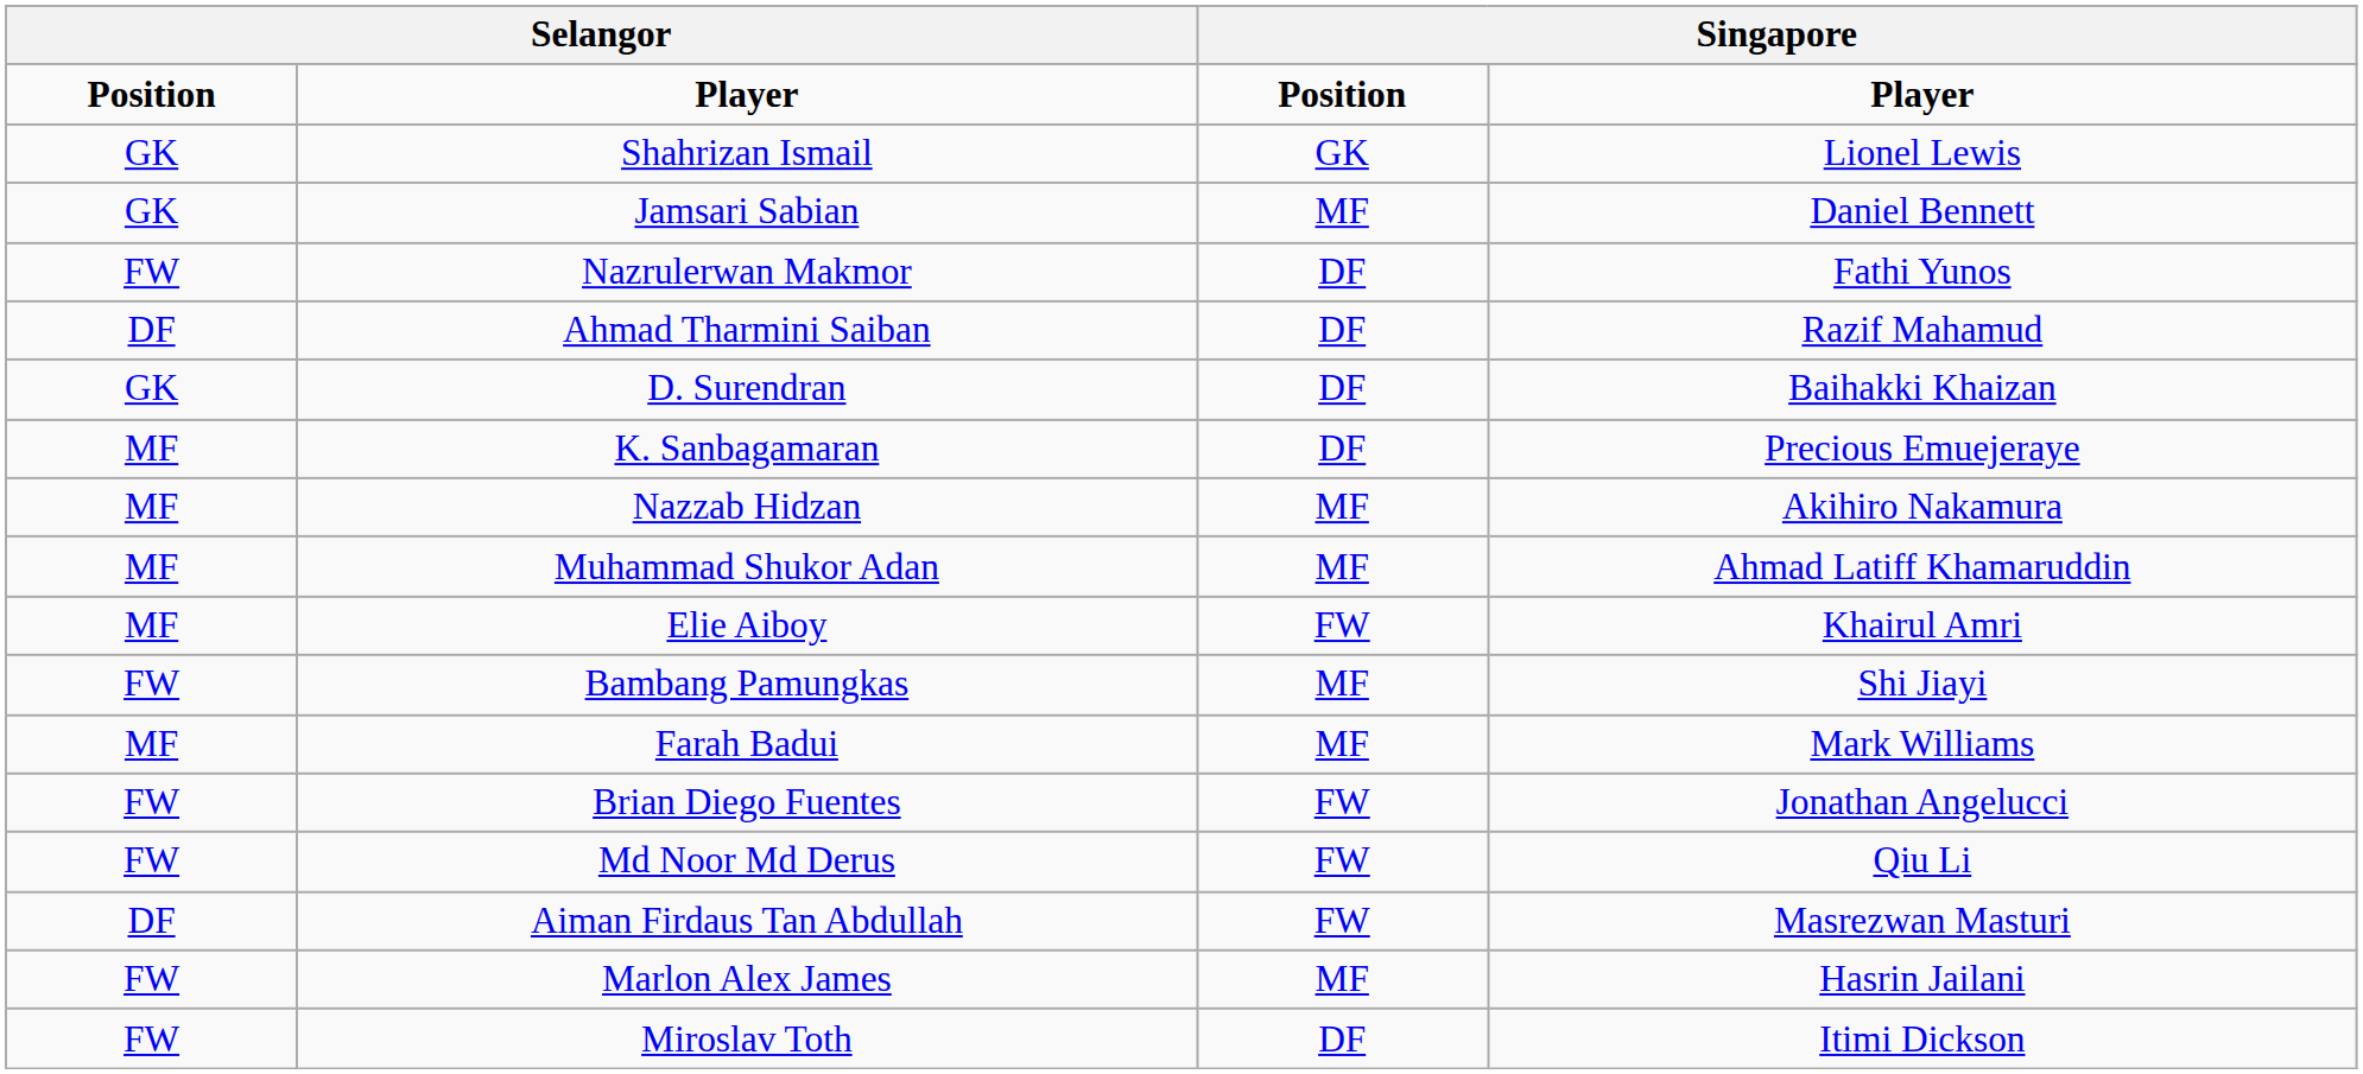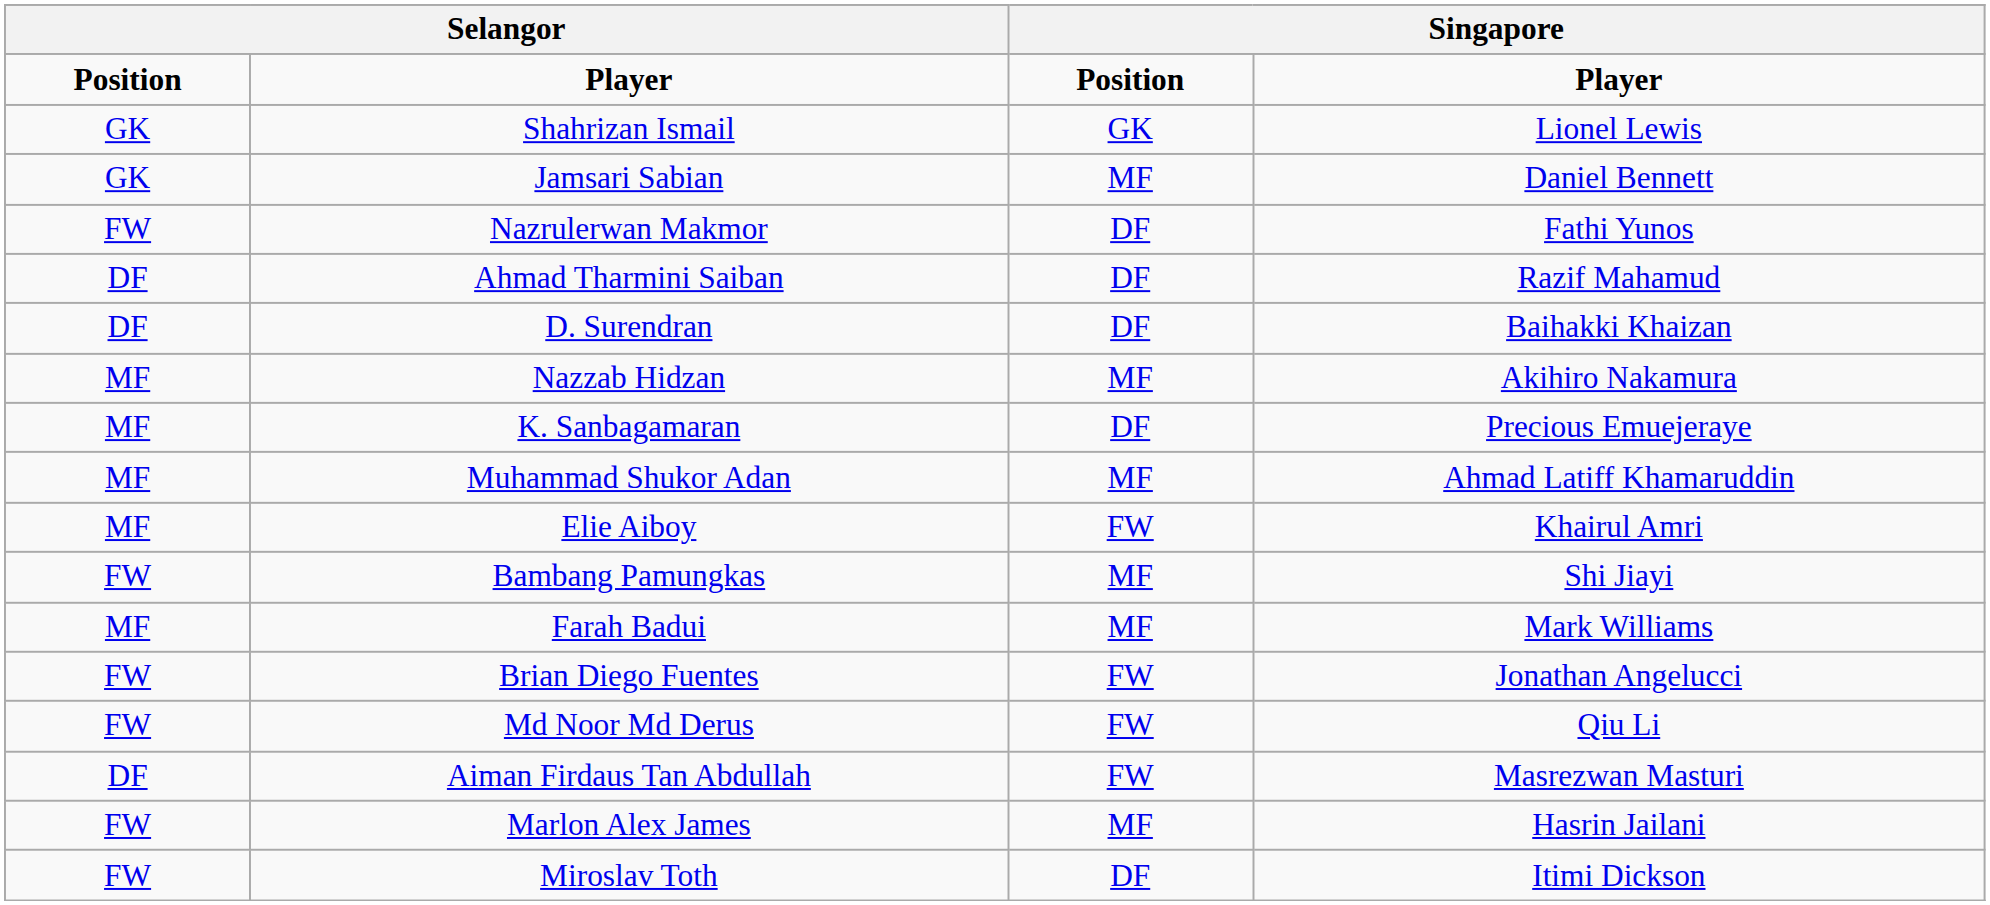 <table class="wikitable" style="text-align:center; width:80%;">
 <tr>
 <th colspan="2" style="text-align: center;">Selangor</th>
 <th colspan="2" style="text-align: center;">Singapore</th>
 </tr>
 <tr>
 <td><strong>Position</strong></td>
 <td><strong>Player</strong></td>
 <td><strong>Position</strong></td>
 <td><strong>Player</strong></td>
 </tr>
 <tr>
 <td><a href='#'>GK</a></td>
 <td><a href='#'>Shahrizan Ismail</a></td>
 <td><a href='#'>GK</a></td>
 <td><a href='#'>Lionel Lewis</a></td>
 </tr>
 <tr>
 <td><a href='#'>GK</a></td>
 <td><a href='#'>Jamsari Sabian</a></td>
 <td><a href='#'>MF</a></td>
 <td><a href='#'>Daniel Bennett</a></td>
 </tr>
 <tr>
 <td><a href='#'>FW</a></td>
 <td><a href='#'>Nazrulerwan Makmor</a></td>
 <td><a href='#'>DF</a></td>
 <td><a href='#'>Fathi Yunos</a></td>
 </tr>
 <tr>
 <td><a href='#'>DF</a></td>
 <td><a href='#'>Ahmad Tharmini Saiban</a></td>
 <td><a href='#'>DF</a></td>
 <td><a href='#'>Razif Mahamud</a></td>
 </tr>
 <tr>
-<td><a href='#'>GK</a></td>
+<td><a href='#'>DF</a></td>
 <td><a href='#'>D. Surendran</a></td>
 <td><a href='#'>DF</a></td>
 <td><a href='#'>Baihakki Khaizan</a></td>
 </tr>
 <tr>
 <td><a href='#'>MF</a></td>
+<td><a href='#'>Nazzab Hidzan</a></td>
+<td><a href='#'>MF</a></td>
+<td><a href='#'>Akihiro Nakamura</a></td>
+</tr>
+<tr>
+<td><a href='#'>MF</a></td>
 <td><a href='#'>K. Sanbagamaran</a></td>
 <td><a href='#'>DF</a></td>
 <td><a href='#'>Precious Emuejeraye</a></td>
-</tr>
-<tr>
-<td><a href='#'>MF</a></td>
-<td><a href='#'>Nazzab Hidzan</a></td>
-<td><a href='#'>MF</a></td>
-<td><a href='#'>Akihiro Nakamura</a></td>
 </tr>
 <tr>
 <td><a href='#'>MF</a></td>
 <td><a href='#'>Muhammad Shukor Adan</a></td>
 <td><a href='#'>MF</a></td>
 <td><a href='#'>Ahmad Latiff Khamaruddin</a></td>
 </tr>
 <tr>
 <td><a href='#'>MF</a></td>
 <td><a href='#'>Elie Aiboy</a></td>
 <td><a href='#'>FW</a></td>
 <td><a href='#'>Khairul Amri</a></td>
 </tr>
 <tr>
 <td><a href='#'>FW</a></td>
 <td><a href='#'>Bambang Pamungkas</a></td>
 <td><a href='#'>MF</a></td>
 <td><a href='#'>Shi Jiayi</a></td>
 </tr>
 <tr>
 <td><a href='#'>MF</a></td>
 <td><a href='#'>Farah Badui</a></td>
 <td><a href='#'>MF</a></td>
 <td><a href='#'>Mark Williams</a></td>
 </tr>
 <tr>
 <td><a href='#'>FW</a></td>
 <td><a href='#'>Brian Diego Fuentes</a></td>
 <td><a href='#'>FW</a></td>
 <td><a href='#'>Jonathan Angelucci</a></td>
 </tr>
 <tr>
 <td><a href='#'>FW</a></td>
 <td><a href='#'>Md Noor Md Derus</a></td>
 <td><a href='#'>FW</a></td>
 <td><a href='#'>Qiu Li</a></td>
 </tr>
 <tr>
 <td><a href='#'>DF</a></td>
 <td><a href='#'>Aiman Firdaus Tan Abdullah</a></td>
 <td><a href='#'>FW</a></td>
 <td><a href='#'>Masrezwan Masturi</a></td>
 </tr>
 <tr>
 <td><a href='#'>FW</a></td>
 <td><a href='#'>Marlon Alex James</a></td>
 <td><a href='#'>MF</a></td>
 <td><a href='#'>Hasrin Jailani</a></td>
 </tr>
 <tr>
 <td><a href='#'>FW</a></td>
 <td><a href='#'>Miroslav Toth</a></td>
 <td><a href='#'>DF</a></td>
 <td><a href='#'>Itimi Dickson</a></td>
 </tr>
 <tr>
 </tr>
 </table>
